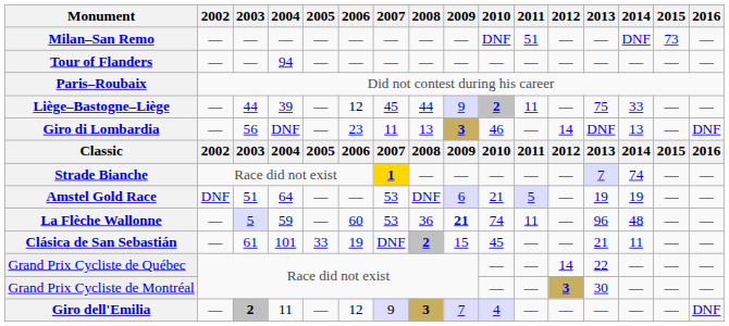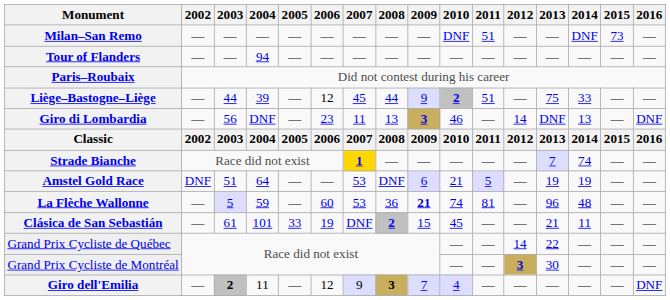 <table class="wikitable plainrowheaders">
 <tr>
 <th>Monument</th>
 <th scope="col">2002</th>
 <th scope="col">2003</th>
 <th scope="col">2004</th>
 <th scope="col">2005</th>
 <th scope="col">2006</th>
 <th scope="col">2007</th>
 <th scope="col">2008</th>
 <th scope="col">2009</th>
 <th scope="col">2010</th>
 <th scope="col">2011</th>
 <th scope="col">2012</th>
 <th scope="col">2013</th>
 <th scope="col">2014</th>
 <th scope="col">2015</th>
 <th scope="col">2016</th>
 </tr>
 <tr style="text-align:center;">
 <th scope="row"><a href='#'>Milan–San Remo</a></th>
 <td>—</td>
 <td>—</td>
 <td>—</td>
 <td>—</td>
 <td>—</td>
 <td>—</td>
 <td>—</td>
 <td>—</td>
 <td><a href='#'>DNF</a></td>
 <td><a href='#'>51</a></td>
 <td>—</td>
 <td>—</td>
 <td><a href='#'>DNF</a></td>
 <td><a href='#'>73</a></td>
 <td>—</td>
 </tr>
 <tr style="text-align:center;">
 <th scope="row"><a href='#'>Tour of Flanders</a></th>
 <td>—</td>
 <td>—</td>
 <td><a href='#'>94</a></td>
 <td>—</td>
 <td>—</td>
 <td>—</td>
 <td>—</td>
 <td>—</td>
 <td>—</td>
 <td>—</td>
 <td>—</td>
 <td>—</td>
 <td>—</td>
 <td>—</td>
 <td>—</td>
 </tr>
 <tr style="text-align:center;">
 <th scope="row"><a href='#'>Paris–Roubaix</a></th>
 <td style="color:#4d4d4d;" colspan=16>Did not contest during his career</td>
 </tr>
 <tr style="text-align:center;">
 <th scope="row"><a href='#'>Liège–Bastogne–Liège</a></th>
 <td>—</td>
 <td><a href='#'>44</a></td>
 <td><a href='#'>39</a></td>
 <td>—</td>
 <td>12</td>
 <td><a href='#'>45</a></td>
 <td><a href='#'>44</a></td>
 <td style="background:#ddf;"><a href='#'>9</a></td>
 <td style="background:silver;"><a href='#'><strong>2</strong></a></td>
-<td><a href='#'>11</a></td>
+<td><a href='#'>51</a></td>
 <td>—</td>
 <td><a href='#'>75</a></td>
 <td><a href='#'>33</a></td>
 <td>—</td>
 <td>—</td>
 </tr>
 <tr style="text-align:center;">
 <th scope="row"><a href='#'>Giro di Lombardia</a></th>
 <td>—</td>
 <td><a href='#'>56</a></td>
 <td><a href='#'>DNF</a></td>
 <td>—</td>
 <td><a href='#'>23</a></td>
 <td><a href='#'>11</a></td>
 <td><a href='#'>13</a></td>
 <td style="background:#C9AE5D;"><a href='#'><strong>3</strong></a></td>
 <td><a href='#'>46</a></td>
 <td>—</td>
 <td><a href='#'>14</a></td>
 <td><a href='#'>DNF</a></td>
 <td><a href='#'>13</a></td>
 <td>—</td>
 <td><a href='#'>DNF</a></td>
 </tr>
 <tr>
 <th>Classic</th>
 <th scope="col">2002</th>
 <th scope="col">2003</th>
 <th scope="col">2004</th>
 <th scope="col">2005</th>
 <th scope="col">2006</th>
 <th scope="col">2007</th>
 <th scope="col">2008</th>
 <th scope="col">2009</th>
 <th scope="col">2010</th>
 <th scope="col">2011</th>
 <th scope="col">2012</th>
 <th scope="col">2013</th>
 <th scope="col">2014</th>
 <th scope="col">2015</th>
 <th scope="col">2016</th>
 </tr>
 <tr style="text-align:center;">
 <th scope="row"><a href='#'>Strade Bianche</a></th>
 <td style="color:#4d4d4d;" colspan=5>Race did not exist</td>
 <td style="background:gold;"><a href='#'><strong>1</strong></a></td>
 <td>—</td>
 <td>—</td>
 <td>—</td>
 <td>—</td>
 <td>—</td>
 <td style="background:#ddf;"><a href='#'>7</a></td>
 <td><a href='#'>74</a></td>
 <td>—</td>
 <td>—</td>
 </tr>
 <tr style="text-align:center;">
 <th scope="row"><a href='#'>Amstel Gold Race</a></th>
 <td><a href='#'>DNF</a></td>
 <td><a href='#'>51</a></td>
 <td><a href='#'>64</a></td>
 <td>—</td>
 <td>—</td>
 <td><a href='#'>53</a></td>
 <td><a href='#'>DNF</a></td>
 <td style="background:#ddf;"><a href='#'>6</a></td>
 <td><a href='#'>21</a></td>
 <td style="background:#ddf;"><a href='#'>5</a></td>
 <td>—</td>
 <td><a href='#'>19</a></td>
 <td><a href='#'>19</a></td>
 <td>—</td>
 <td>—</td>
 </tr>
 <tr style="text-align:center;">
 <th scope="row"><a href='#'>La Flèche Wallonne</a></th>
 <td>—</td>
 <td style="background:#ddf;"><a href='#'>5</a></td>
 <td><a href='#'>59</a></td>
 <td>—</td>
 <td><a href='#'>60</a></td>
 <td><a href='#'>53</a></td>
 <td><a href='#'>36</a></td>
 <td><strong><a href='#'>21</a></strong></td>
 <td><a href='#'>74</a></td>
-<td><a href='#'>11</a></td>
+<td><a href='#'>81</a></td>
 <td>—</td>
 <td><a href='#'>96</a></td>
 <td><a href='#'>48</a></td>
 <td>—</td>
 <td>—</td>
 </tr>
 <tr style="text-align:center;">
 <th scope="row"><a href='#'>Clásica de San Sebastián</a></th>
 <td>—</td>
 <td><a href='#'>61</a></td>
 <td><a href='#'>101</a></td>
 <td><a href='#'>33</a></td>
 <td><a href='#'>19</a></td>
 <td><a href='#'>DNF</a></td>
 <td style="background:silver;"><a href='#'><strong>2</strong></a></td>
 <td><a href='#'>15</a></td>
 <td><a href='#'>45</a></td>
 <td>—</td>
 <td>—</td>
 <td><a href='#'>21</a></td>
 <td><a href='#'>11</a></td>
 <td>—</td>
 <td>—</td>
 </tr>
 <tr style="text-align:center;">
 <td style="text-align:left; background:#efefef;"><a href='#'>Grand Prix Cycliste de Québec</a></td>
 <td style="color:#4d4d4d;" colspan=8 rowspan=2>Race did not exist</td>
 <td>—</td>
 <td>—</td>
 <td><a href='#'>14</a></td>
 <td><a href='#'>22</a></td>
 <td>—</td>
 <td>—</td>
 <td>—</td>
 </tr>
 <tr style="text-align:center;">
 <td style="text-align:left; background:#efefef;"><a href='#'>Grand Prix Cycliste de Montréal</a></td>
 <td>—</td>
 <td>—</td>
 <td style="background:#C9AE5D;"><a href='#'><strong>3</strong></a></td>
 <td><a href='#'>30</a></td>
 <td>—</td>
 <td>—</td>
 <td>—</td>
 </tr>
 <tr style="text-align:center;">
 <th scope="row"><a href='#'>Giro dell'Emilia</a></th>
 <td>—</td>
 <td style="background:silver;"><strong>2</strong></td>
 <td>11</td>
 <td>—</td>
 <td>12</td>
 <td style="background:#ddf;">9</td>
 <td style="background:#C9AE5D;"><strong>3</strong></td>
 <td style="background:#ddf;"><a href='#'>7</a></td>
 <td style="background:#ddf;"><a href='#'>4</a></td>
 <td>—</td>
 <td>—</td>
 <td>—</td>
 <td>—</td>
 <td>—</td>
 <td><a href='#'>DNF</a></td>
 </tr>
 </table>
